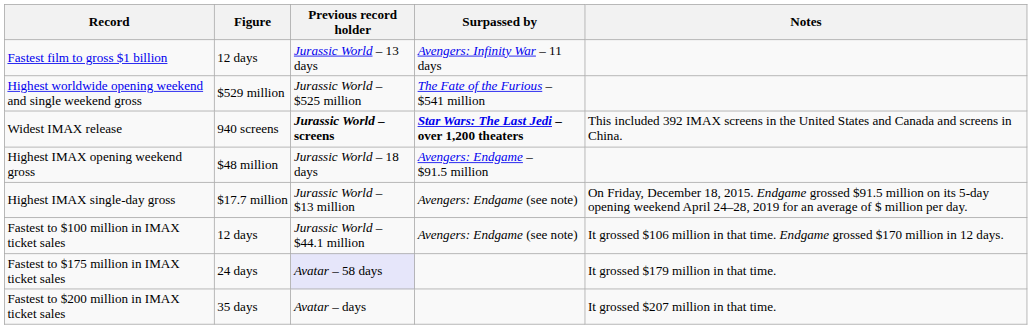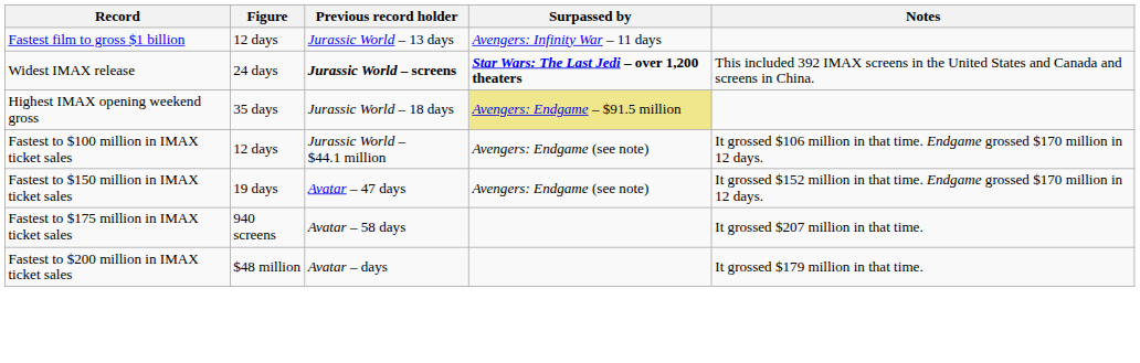 <table class="wikitable">
 <tr>
 <th>Record</th>
 <th>Figure</th>
 <th>Previous record holder</th>
 <th>Surpassed by</th>
 <th>Notes</th>
 </tr>
 <tr>
 <td><a href='#'>Fastest film to gross $1 billion</a></td>
 <td>12 days</td>
 <td><em><a href='#'>Jurassic World</a> –</em> 13 days</td>
 <td><em><a href='#'>Avengers: Infinity War</a></em> – 11 days</td>
 <td></td>
 </tr>
 <tr>
-<td><a href='#'>Highest worldwide opening weekend</a> and single weekend gross</td>
-<td>$529 million</td>
-<td><em>Jurassic World</em> – $525 million</td>
-<td><em><a href='#'>The Fate of the Furious</a></em> – $541 million</td>
-<td></td>
-</tr>
-<tr>
 <td>Widest IMAX release</td>
-<td>940 screens</td>
+<td>24 days</td>
 <td><strong><em>Jurassic World</em> –  screens</strong></td>
 <td><strong><em><a href='#'>Star Wars: The Last Jedi</a></em> – over 1,200 theaters</strong></td>
 <td>This included 392 IMAX screens in the United States and Canada and  screens in China.</td>
 </tr>
 <tr>
 <td>Highest IMAX opening weekend gross</td>
-<td>$48 million</td>
+<td>35 days</td>
 <td><em>Jurassic World –</em> 18 days</td>
-<td><em><a href='#'>Avengers: Endgame</a></em> – $91.5 million</td>
+<td style="background: khaki;"><em><a href='#'>Avengers: Endgame</a></em> – $91.5 million</td>
 <td></td>
-</tr>
-<tr>
-<td>Highest IMAX single-day gross</td>
-<td>$17.7 million</td>
-<td><em>Jurassic World</em> – $13 million</td>
-<td><em>Avengers: Endgame</em> (see note)</td>
-<td>On Friday, December 18, 2015. <em>Endgame</em> grossed $91.5 million on its 5-day opening weekend April 24–28, 2019 for an average of $ million per day.</td>
 </tr>
 <tr>
 <td>Fastest to $100 million in IMAX ticket sales</td>
 <td>12 days</td>
 <td><em>Jurassic World</em> – $44.1 million</td>
 <td><em>Avengers: Endgame</em> (see note)</td>
 <td>It grossed $106 million in that time. <em>Endgame</em> grossed $170 million in 12 days.</td>
 </tr>
 <tr>
+<td>Fastest to $150 million in IMAX ticket sales</td>
+<td>19 days</td>
+<td><em><a href='#'>Avatar</a> –</em> 47 days</td>
+<td><em>Avengers: Endgame</em> (see note)</td>
+<td>It grossed $152 million in that time. <em>Endgame</em> grossed $170 million in 12 days.</td>
+</tr>
+<tr>
 <td>Fastest to $175 million in IMAX ticket sales</td>
-<td>24 days</td>
-<td style="background: lavender;"><em>Avatar</em> – 58 days</td>
+<td>940 screens</td>
+<td><em>Avatar</em> – 58 days</td>
+<td></td>
+<td>It grossed $207 million in that time.</td>
+</tr>
+<tr>
+<td>Fastest to $200 million in IMAX ticket sales</td>
+<td>$48 million</td>
+<td><em>Avatar</em> –  days</td>
 <td></td>
 <td>It grossed $179 million in that time.</td>
 </tr>
-<tr>
-<td>Fastest to $200 million in IMAX ticket sales</td>
-<td>35 days</td>
-<td><em>Avatar</em> –  days</td>
-<td></td>
-<td>It grossed $207 million in that time.</td>
-</tr>
 </table>
